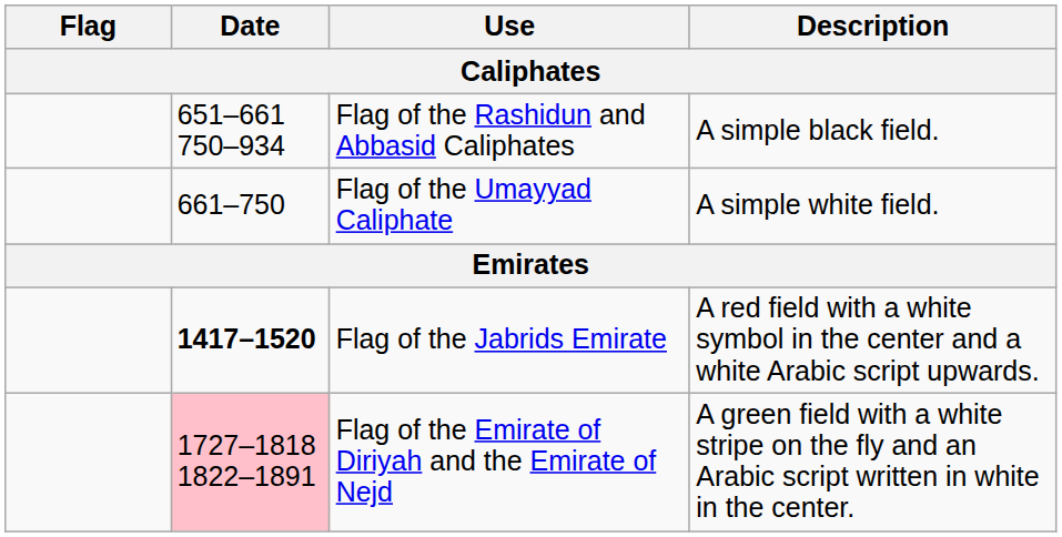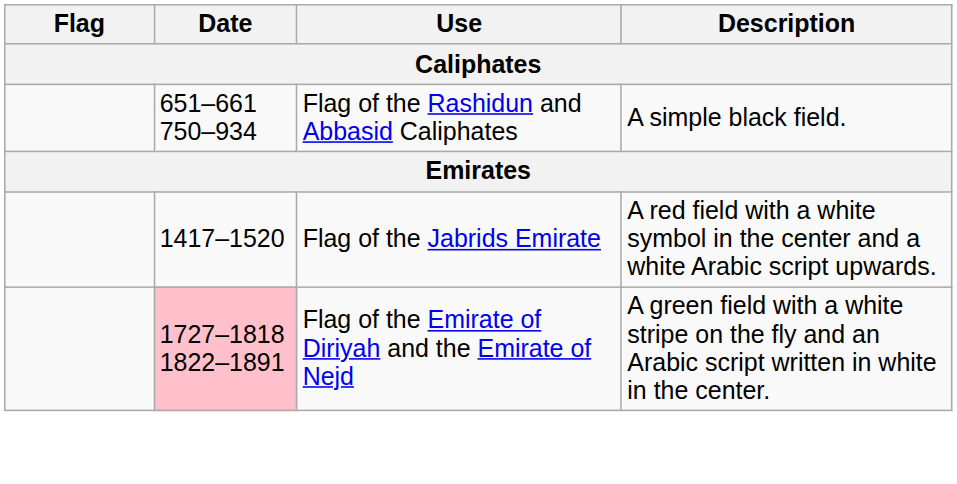 <table class="wikitable">
 <tr>
 <th style="width:110px;">Flag</th>
 <th style="width:100px;">Date</th>
 <th style="width:250px;">Use</th>
 <th style="width:250px;">Description</th>
 </tr>
 <tr>
 <th colspan="4">Caliphates</th>
 </tr>
 <tr>
 <td></td>
 <td>651–661<br>750–934</td>
 <td>Flag of the <a href='#'>Rashidun</a> and <a href='#'>Abbasid</a> Caliphates</td>
 <td>A simple black field.</td>
 </tr>
 <tr>
-<td></td>
-<td>661–750</td>
-<td>Flag of the <a href='#'>Umayyad Caliphate</a></td>
-<td>A simple white field.</td>
-</tr>
-<tr>
 <th colspan="4">Emirates</th>
 </tr>
 <tr>
 <td></td>
-<td><strong>1417–1520</strong></td>
+<td>1417–1520</td>
 <td>Flag of the <a href='#'>Jabrids Emirate</a></td>
 <td>A red field with a white symbol in the center and a white Arabic script upwards.</td>
 </tr>
 <tr>
 <td></td>
 <td style="background: pink;">1727–1818<br>1822–1891</td>
 <td>Flag of the <a href='#'>Emirate of Diriyah</a> and the <a href='#'>Emirate of Nejd</a></td>
 <td>A green field with a white stripe on the fly and an Arabic script written in white in the center.</td>
 </tr>
 </table>
